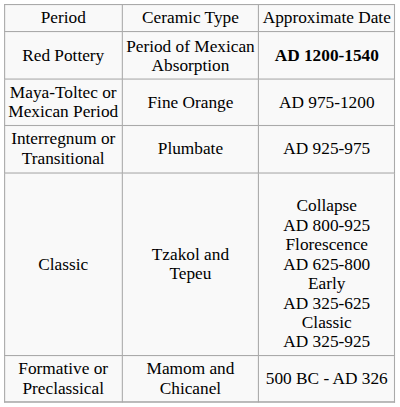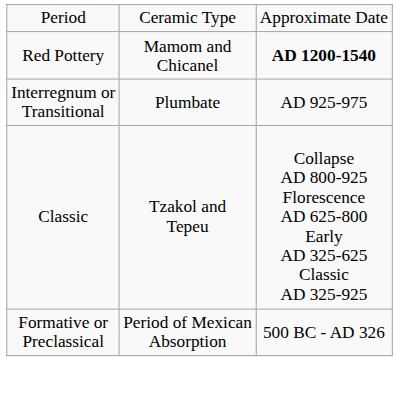 <table class="wikitable" style="margin: 1em auto 1em auto">
 <tr>
 <td align="center">Period</td>
 <td align="center">Ceramic Type</td>
 <td align="center">Approximate Date</td>
 </tr>
 <tr>
 <td align="center">Red Pottery</td>
-<td align="center">Period of Mexican<br>Absorption</td>
+<td align="center">Mamom and<br>Chicanel</td>
 <td align="center"><strong>AD 1200-1540</strong></td>
-</tr>
-<tr>
-<td align="center">Maya-Toltec or<br>Mexican Period</td>
-<td align="center">Fine Orange</td>
-<td align="center">AD 975-1200</td>
 </tr>
 <tr>
 <td align="center">Interregnum or<br>Transitional</td>
 <td align="center">Plumbate</td>
 <td align="center">AD 925-975</td>
 </tr>
 <tr>
 <td align="center">Classic</td>
 <td align="center">Tzakol and<br>Tepeu</td>
 <td align="center"><br>Collapse<br>AD 800-925<br>Florescence<br>AD 625-800<br>Early<br>AD 325-625<br>Classic<br>AD 325-925</td>
 </tr>
 <tr>
 <td align="center">Formative or<br>Preclassical</td>
-<td align="center">Mamom and<br>Chicanel</td>
+<td align="center">Period of Mexican<br>Absorption</td>
 <td align="center">500 BC - AD 326</td>
 </tr>
 <tr>
 </tr>
 </table>
